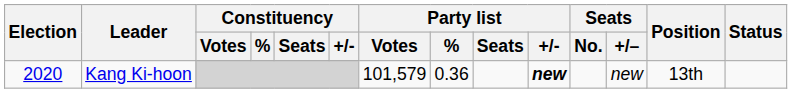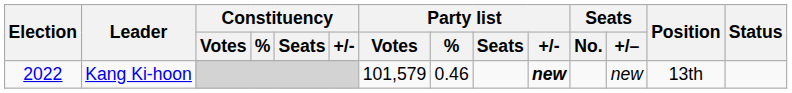 <table class="wikitable" style="text-align:center">
 <tr>
 <th rowspan="2">Election</th>
 <th rowspan="2">Leader</th>
 <th colspan="4">Constituency</th>
 <th colspan="4">Party list</th>
 <th colspan="2">Seats</th>
 <th rowspan="2">Position</th>
 <th rowspan="2">Status</th>
 </tr>
 <tr>
 <th>Votes</th>
 <th>%</th>
 <th>Seats</th>
 <th>+/-</th>
 <th>Votes</th>
 <th>%</th>
 <th>Seats</th>
 <th>+/-</th>
 <th>No.</th>
 <th>+/–</th>
 </tr>
 <tr>
-<td><a href='#'>2020</a></td>
+<td><a href='#'>2022</a></td>
 <td><a href='#'>Kang Ki-hoon</a></td>
 <td colspan="4" bgcolor="lightgrey"></td>
 <td>101,579</td>
-<td>0.36</td>
+<td>0.46</td>
 <td></td>
 <td><strong><em>new</em></strong></td>
 <td></td>
 <td><em>new</em></td>
 <td>13th</td>
 <td></td>
 </tr>
 </table>
